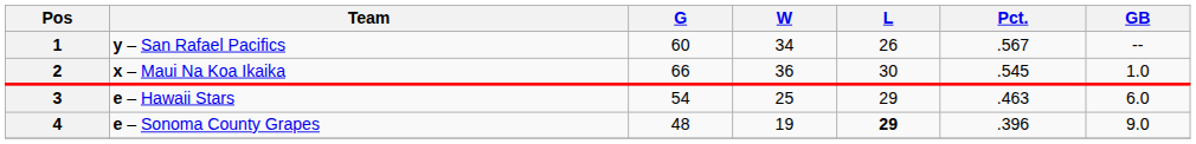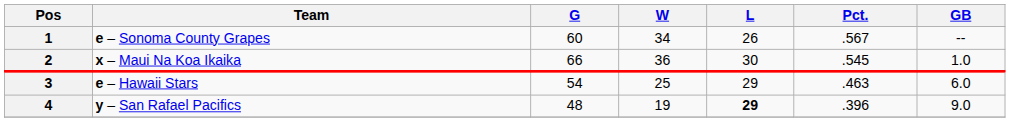 <table class="wikitable plainrowheaders" width="90%" style="text-align:center;">
 <tr>
 <th scope="col" width="5%">Pos</th>
 <th scope="col" width="25%">Team</th>
 <th scope="col" width="5%"><a href='#'>G</a></th>
 <th scope="col" width="5%"><a href='#'>W</a></th>
 <th scope="col" width="5%"><a href='#'>L</a></th>
 <th scope="col" width="7%"><a href='#'>Pct.</a></th>
 <th scope="col" width="5%"><a href='#'>GB</a></th>
 </tr>
 <tr>
 <th>1</th>
-<td style="text-align:left;"><strong>y</strong> – <a href='#'>San Rafael Pacifics</a></td>
+<td style="text-align:left;"><strong>e</strong> – <a href='#'>Sonoma County Grapes</a></td>
 <td>60</td>
 <td>34</td>
 <td>26</td>
 <td>.567</td>
 <td>--</td>
 </tr>
 <tr>
 <th>2</th>
 <td style="text-align:left;"><strong>x</strong> – <a href='#'>Maui Na Koa Ikaika</a></td>
 <td>66</td>
 <td>36</td>
 <td>30</td>
 <td>.545</td>
 <td>1.0</td>
 </tr>
 <tr>
 </tr>
 <tr |- style="border-top:3px solid red;">
 <th>3</th>
 <td style="text-align:left;"><strong>e</strong> – <a href='#'>Hawaii Stars</a></td>
 <td>54</td>
 <td>25</td>
 <td>29</td>
 <td>.463</td>
 <td>6.0</td>
 </tr>
 <tr>
 <th>4</th>
-<td style="text-align:left;"><strong>e</strong> – <a href='#'>Sonoma County Grapes</a></td>
+<td style="text-align:left;"><strong>y</strong> – <a href='#'>San Rafael Pacifics</a></td>
 <td>48</td>
 <td>19</td>
 <td><strong>29</strong></td>
 <td>.396</td>
 <td>9.0</td>
 </tr>
 <tr>
 </tr>
 </table>
